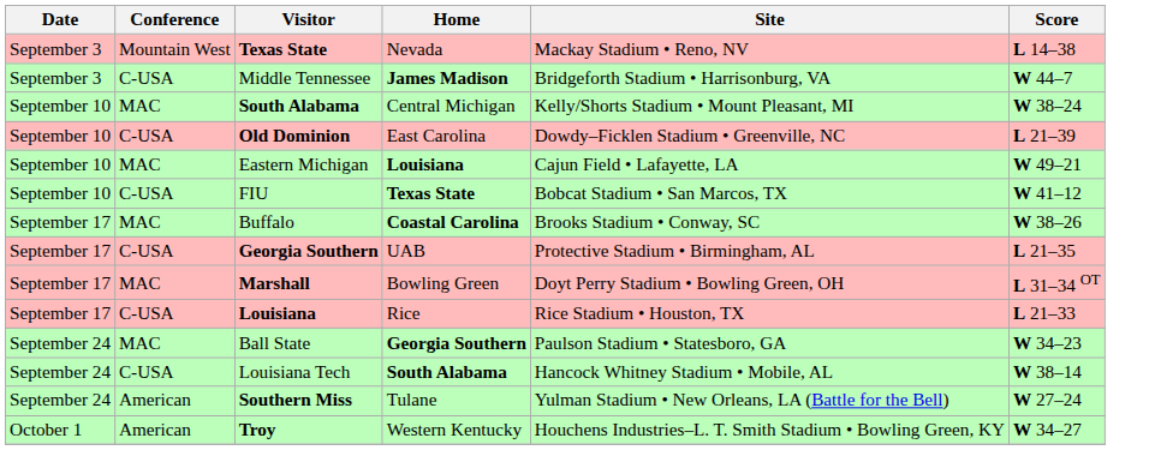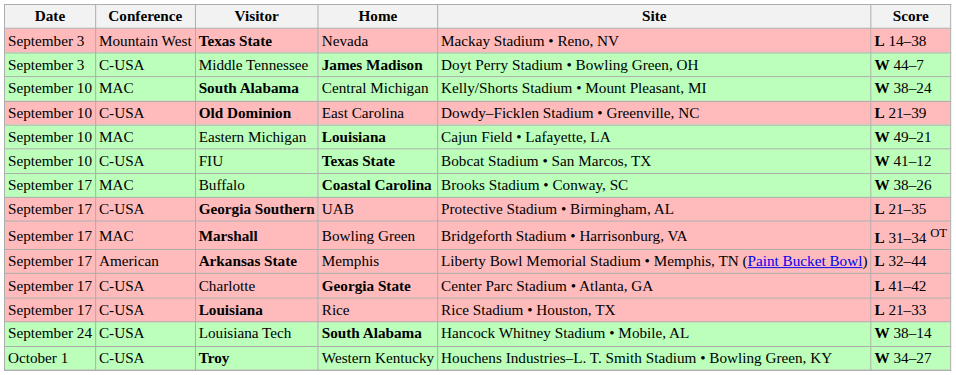 <table class="wikitable">
 <tr>
 <th>Date</th>
 <th>Conference</th>
 <th>Visitor</th>
 <th>Home</th>
 <th>Site</th>
 <th>Score</th>
 </tr>
 <tr style="background:#fbb;">
 <td>September 3</td>
 <td>Mountain West</td>
 <td><strong>Texas State</strong></td>
 <td>Nevada</td>
 <td>Mackay Stadium • Reno, NV</td>
 <td><strong>L</strong> 14–38</td>
 </tr>
 <tr style="background:#bfb;">
 <td>September 3</td>
 <td>C-USA</td>
 <td>Middle Tennessee</td>
 <td><strong>James Madison</strong></td>
-<td>Bridgeforth Stadium • Harrisonburg, VA</td>
+<td>Doyt Perry Stadium • Bowling Green, OH</td>
 <td><strong>W</strong> 44–7</td>
 </tr>
 <tr style="background:#bfb;">
 <td>September 10</td>
 <td>MAC</td>
 <td><strong>South Alabama</strong></td>
 <td>Central Michigan</td>
 <td>Kelly/Shorts Stadium • Mount Pleasant, MI</td>
 <td><strong>W</strong> 38–24</td>
 </tr>
 <tr style="background:#fbb;">
 <td>September 10</td>
 <td>C-USA</td>
 <td><strong>Old Dominion</strong></td>
 <td>East Carolina</td>
 <td>Dowdy–Ficklen Stadium • Greenville, NC</td>
 <td><strong>L</strong> 21–39</td>
 </tr>
 <tr style="background:#bfb;">
 <td>September 10</td>
 <td>MAC</td>
 <td>Eastern Michigan</td>
 <td><strong>Louisiana</strong></td>
 <td>Cajun Field • Lafayette, LA</td>
 <td><strong>W</strong> 49–21</td>
 </tr>
 <tr style="background:#bfb;">
 <td>September 10</td>
 <td>C-USA</td>
 <td>FIU</td>
 <td><strong>Texas State</strong></td>
 <td>Bobcat Stadium • San Marcos, TX</td>
 <td><strong>W</strong> 41–12</td>
 </tr>
 <tr style="background:#bfb;">
 <td>September 17</td>
 <td>MAC</td>
 <td>Buffalo</td>
 <td><strong>Coastal Carolina</strong></td>
 <td>Brooks Stadium • Conway, SC</td>
 <td><strong>W</strong> 38–26</td>
 </tr>
 <tr style="background:#fbb;">
 <td>September 17</td>
 <td>C-USA</td>
 <td><strong>Georgia Southern</strong></td>
 <td>UAB</td>
 <td>Protective Stadium • Birmingham, AL</td>
 <td><strong>L</strong> 21–35</td>
 </tr>
 <tr style="background:#fbb;">
 <td>September 17</td>
 <td>MAC</td>
 <td><strong>Marshall</strong></td>
 <td>Bowling Green</td>
-<td>Doyt Perry Stadium • Bowling Green, OH</td>
+<td>Bridgeforth Stadium • Harrisonburg, VA</td>
 <td><strong>L</strong> 31–34 <sup>OT</sup></td>
+</tr>
+<tr style="background:#fbb;">
+<td>September 17</td>
+<td>American</td>
+<td><strong>Arkansas State</strong></td>
+<td>Memphis</td>
+<td>Liberty Bowl Memorial Stadium • Memphis, TN (<a href='#'>Paint Bucket Bowl</a>)</td>
+<td><strong>L</strong> 32–44</td>
+</tr>
+<tr style="background:#fbb;">
+<td>September 17</td>
+<td>C-USA</td>
+<td>Charlotte</td>
+<td><strong>Georgia State</strong></td>
+<td>Center Parc Stadium • Atlanta, GA</td>
+<td><strong>L</strong> 41–42</td>
 </tr>
 <tr style="background:#fbb;">
 <td>September 17</td>
 <td>C-USA</td>
 <td><strong>Louisiana</strong></td>
 <td>Rice</td>
 <td>Rice Stadium • Houston, TX</td>
 <td><strong>L</strong> 21–33</td>
 </tr>
 <tr style="background:#bfb;">
 <td>September 24</td>
-<td>MAC</td>
-<td>Ball State</td>
-<td><strong>Georgia Southern</strong></td>
-<td>Paulson Stadium • Statesboro, GA</td>
-<td><strong>W</strong> 34–23</td>
-</tr>
-<tr style="background:#bfb;">
-<td>September 24</td>
 <td>C-USA</td>
 <td>Louisiana Tech</td>
 <td><strong>South Alabama</strong></td>
 <td>Hancock Whitney Stadium • Mobile, AL</td>
 <td><strong>W</strong> 38–14</td>
 </tr>
 <tr style="background:#bfb;">
-<td>September 24</td>
-<td>American</td>
-<td><strong>Southern Miss</strong></td>
-<td>Tulane</td>
-<td>Yulman Stadium • New Orleans, LA (<a href='#'>Battle for the Bell</a>)</td>
-<td><strong>W</strong> 27–24</td>
-</tr>
-<tr style="background:#bfb;">
 <td>October 1</td>
-<td>American</td>
+<td>C-USA</td>
 <td><strong>Troy</strong></td>
 <td>Western Kentucky</td>
 <td>Houchens Industries–L. T. Smith Stadium • Bowling Green, KY</td>
 <td><strong>W</strong> 34–27</td>
 </tr>
 <tr>
 </tr>
 </table>
